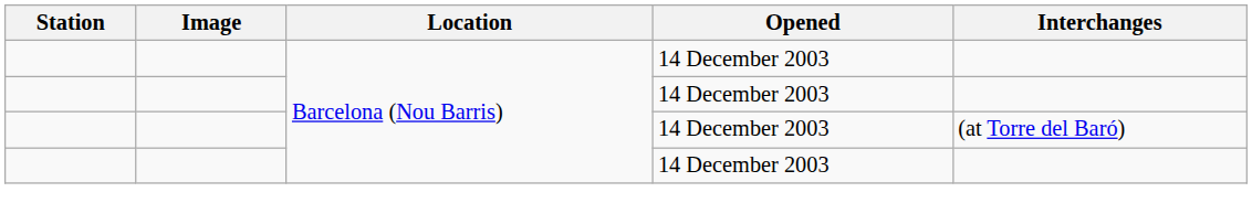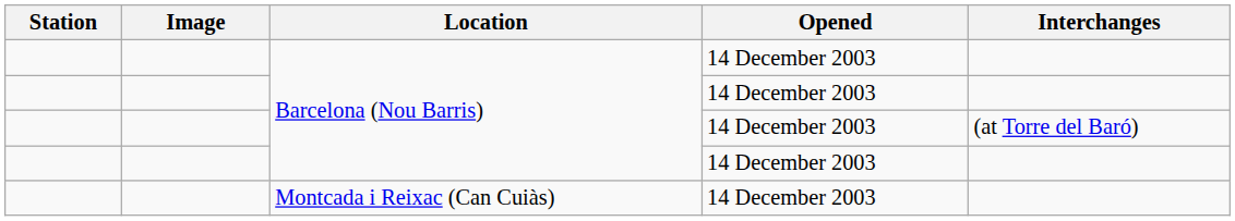 <table class="wikitable sortable" style="width:70%">
 <tr>
 <th>Station</th>
 <th style="width:100px" class="unsortable">Image</th>
 <th>Location</th>
 <th data-sort-type="date">Opened</th>
 <th class="unsortable">Interchanges</th>
 </tr>
 <tr>
 <td><strong></strong></td>
 <td></td>
 <td rowspan=4><a href='#'>Barcelona</a> (<a href='#'>Nou Barris</a>)</td>
 <td>14 December 2003</td>
 <td>   </td>
 </tr>
 <tr>
 <td><strong></strong></td>
 <td></td>
 <td>14 December 2003</td>
 <td></td>
 </tr>
 <tr>
 <td><strong></strong></td>
 <td></td>
 <td>14 December 2003</td>
 <td>    (at <a href='#'>Torre del Baró</a>)</td>
 </tr>
 <tr>
 <td><strong></strong></td>
 <td></td>
 <td>14 December 2003</td>
 <td></td>
 </tr>
+<tr>
+<td><strong></strong></td>
+<td></td>
+<td><a href='#'>Montcada i Reixac</a> (Can Cuiàs)</td>
+<td>14 December 2003</td>
+<td></td>
+</tr>
 </table>
